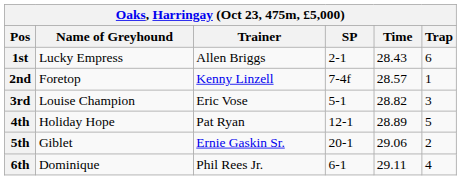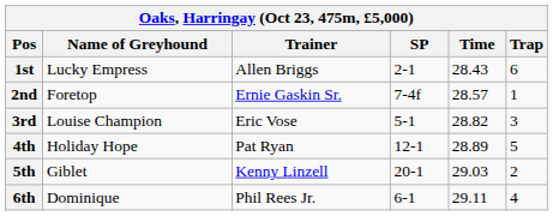 <table class="wikitable">
 <tr>
 <th colspan="6"><a href='#'>Oaks</a>, <a href='#'>Harringay</a> (Oct 23, 475m, £5,000)</th>
 </tr>
 <tr>
 <th width=30>Pos</th>
 <th width=180>Name of Greyhound</th>
 <th width=150>Trainer</th>
 <th width=50>SP</th>
 <th width=50>Time</th>
 <th width=30>Trap</th>
 </tr>
 <tr>
 <th>1st</th>
 <td>Lucky Empress</td>
 <td>Allen Briggs</td>
 <td>2-1</td>
 <td>28.43</td>
 <td>6</td>
 </tr>
 <tr>
 <th>2nd</th>
 <td>Foretop</td>
-<td><a href='#'>Kenny Linzell</a></td>
+<td><a href='#'>Ernie Gaskin Sr.</a></td>
 <td>7-4f</td>
 <td>28.57</td>
 <td>1</td>
 </tr>
 <tr>
 <th>3rd</th>
 <td>Louise Champion</td>
 <td>Eric Vose</td>
 <td>5-1</td>
 <td>28.82</td>
 <td>3</td>
 </tr>
 <tr>
 <th>4th</th>
 <td>Holiday Hope</td>
 <td>Pat Ryan</td>
 <td>12-1</td>
 <td>28.89</td>
 <td>5</td>
 </tr>
 <tr>
 <th>5th</th>
 <td>Giblet</td>
-<td><a href='#'>Ernie Gaskin Sr.</a></td>
+<td><a href='#'>Kenny Linzell</a></td>
 <td>20-1</td>
-<td>29.06</td>
+<td>29.03</td>
 <td>2</td>
 </tr>
 <tr>
 <th>6th</th>
 <td>Dominique</td>
 <td>Phil Rees Jr.</td>
 <td>6-1</td>
 <td>29.11</td>
 <td>4</td>
 </tr>
 </table>
